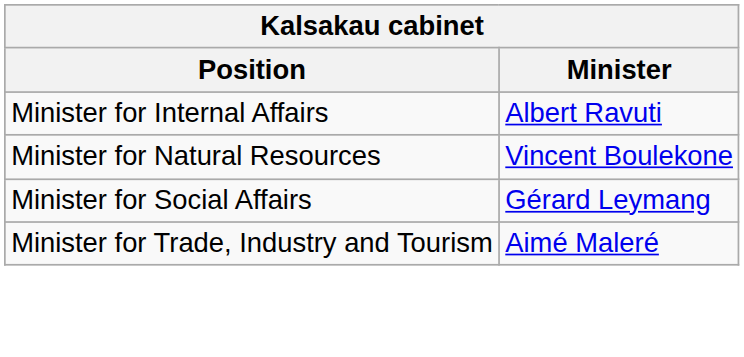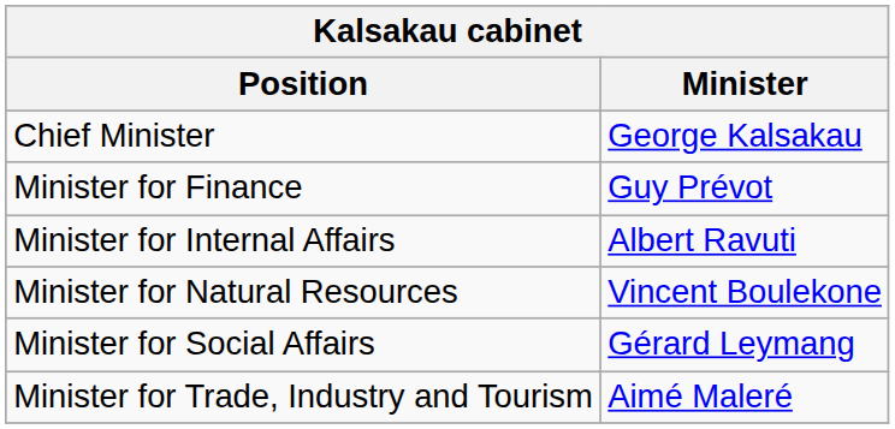 <table class=wikitable>
 <tr>
 <th colspan=2>Kalsakau cabinet</th>
 </tr>
 <tr>
 <th>Position</th>
 <th>Minister</th>
+</tr>
+<tr>
+<td>Chief Minister</td>
+<td><a href='#'>George Kalsakau</a></td>
+</tr>
+<tr>
+<td>Minister for Finance</td>
+<td><a href='#'>Guy Prévot</a></td>
 </tr>
 <tr>
 <td>Minister for Internal Affairs</td>
 <td><a href='#'>Albert Ravuti</a></td>
 </tr>
 <tr>
 <td>Minister for Natural Resources</td>
 <td><a href='#'>Vincent Boulekone</a></td>
 </tr>
 <tr>
 <td>Minister for Social Affairs</td>
 <td><a href='#'>Gérard Leymang</a></td>
 </tr>
 <tr>
 <td>Minister for Trade, Industry and Tourism</td>
 <td><a href='#'>Aimé Maleré</a></td>
 </tr>
 </table>
